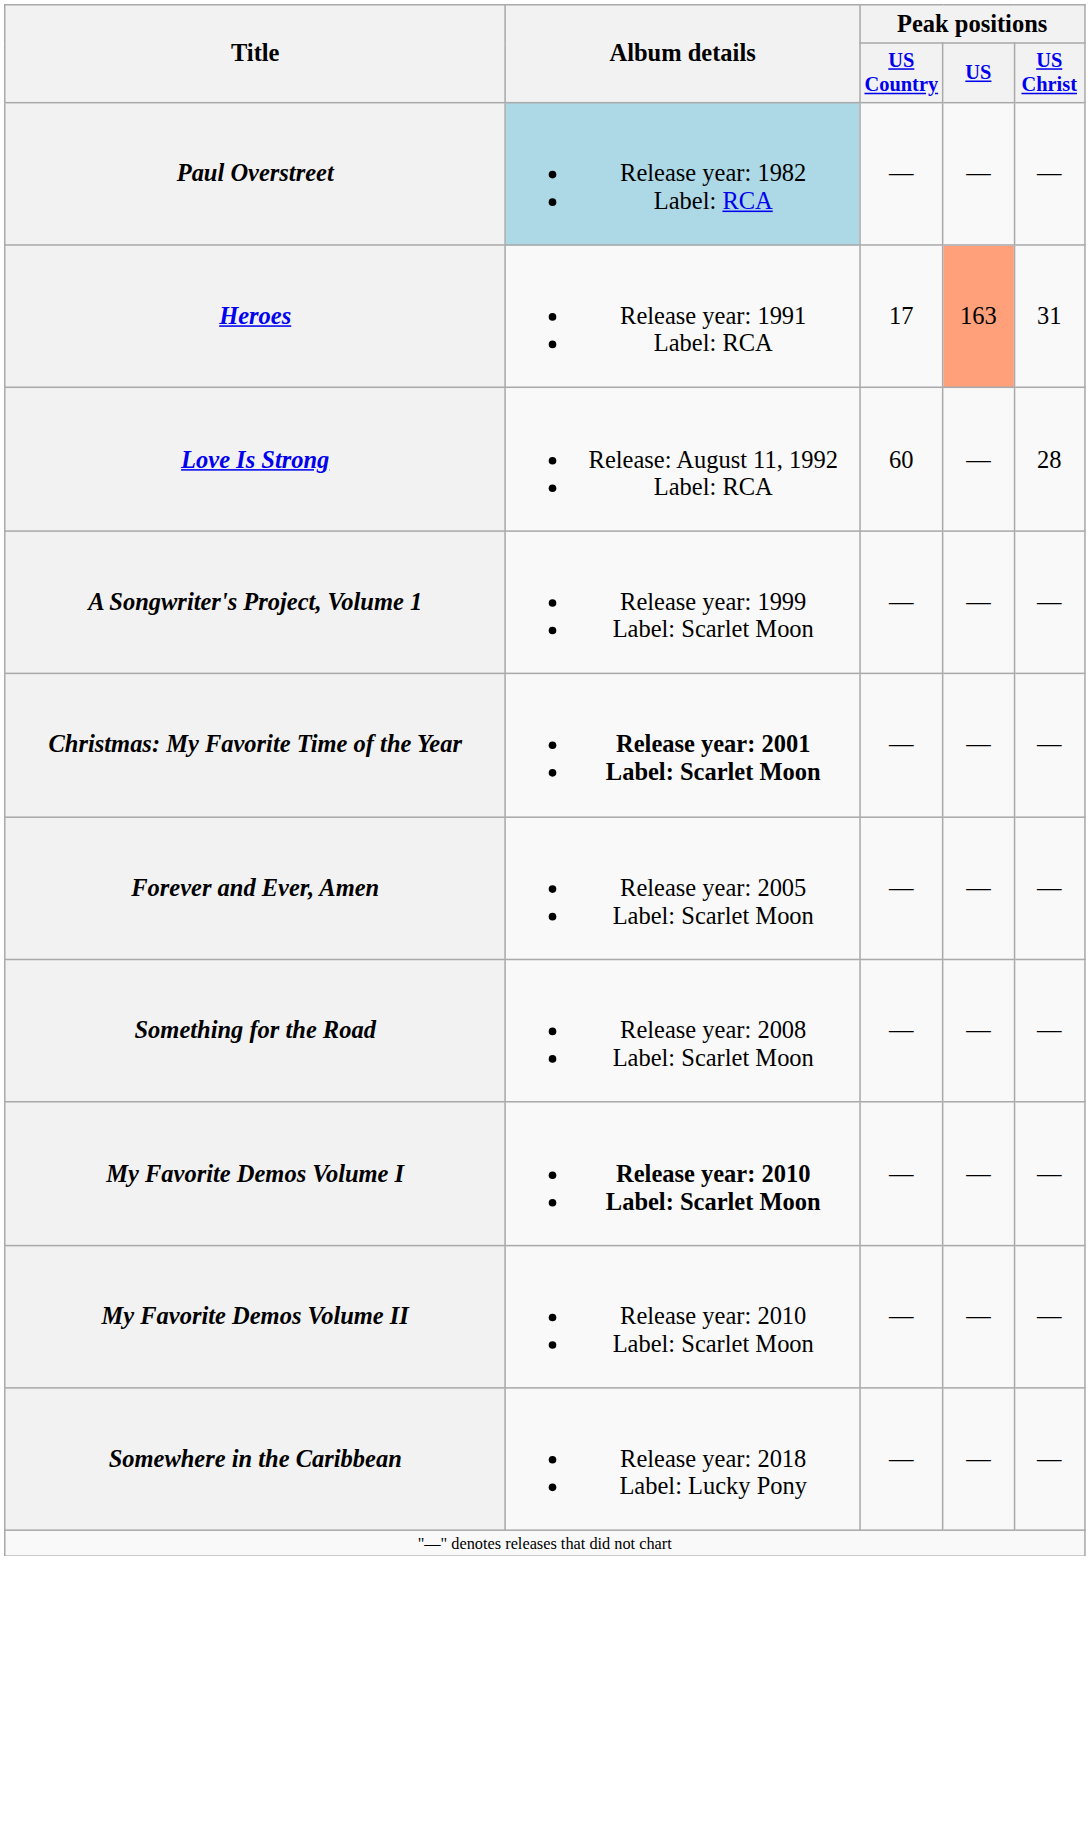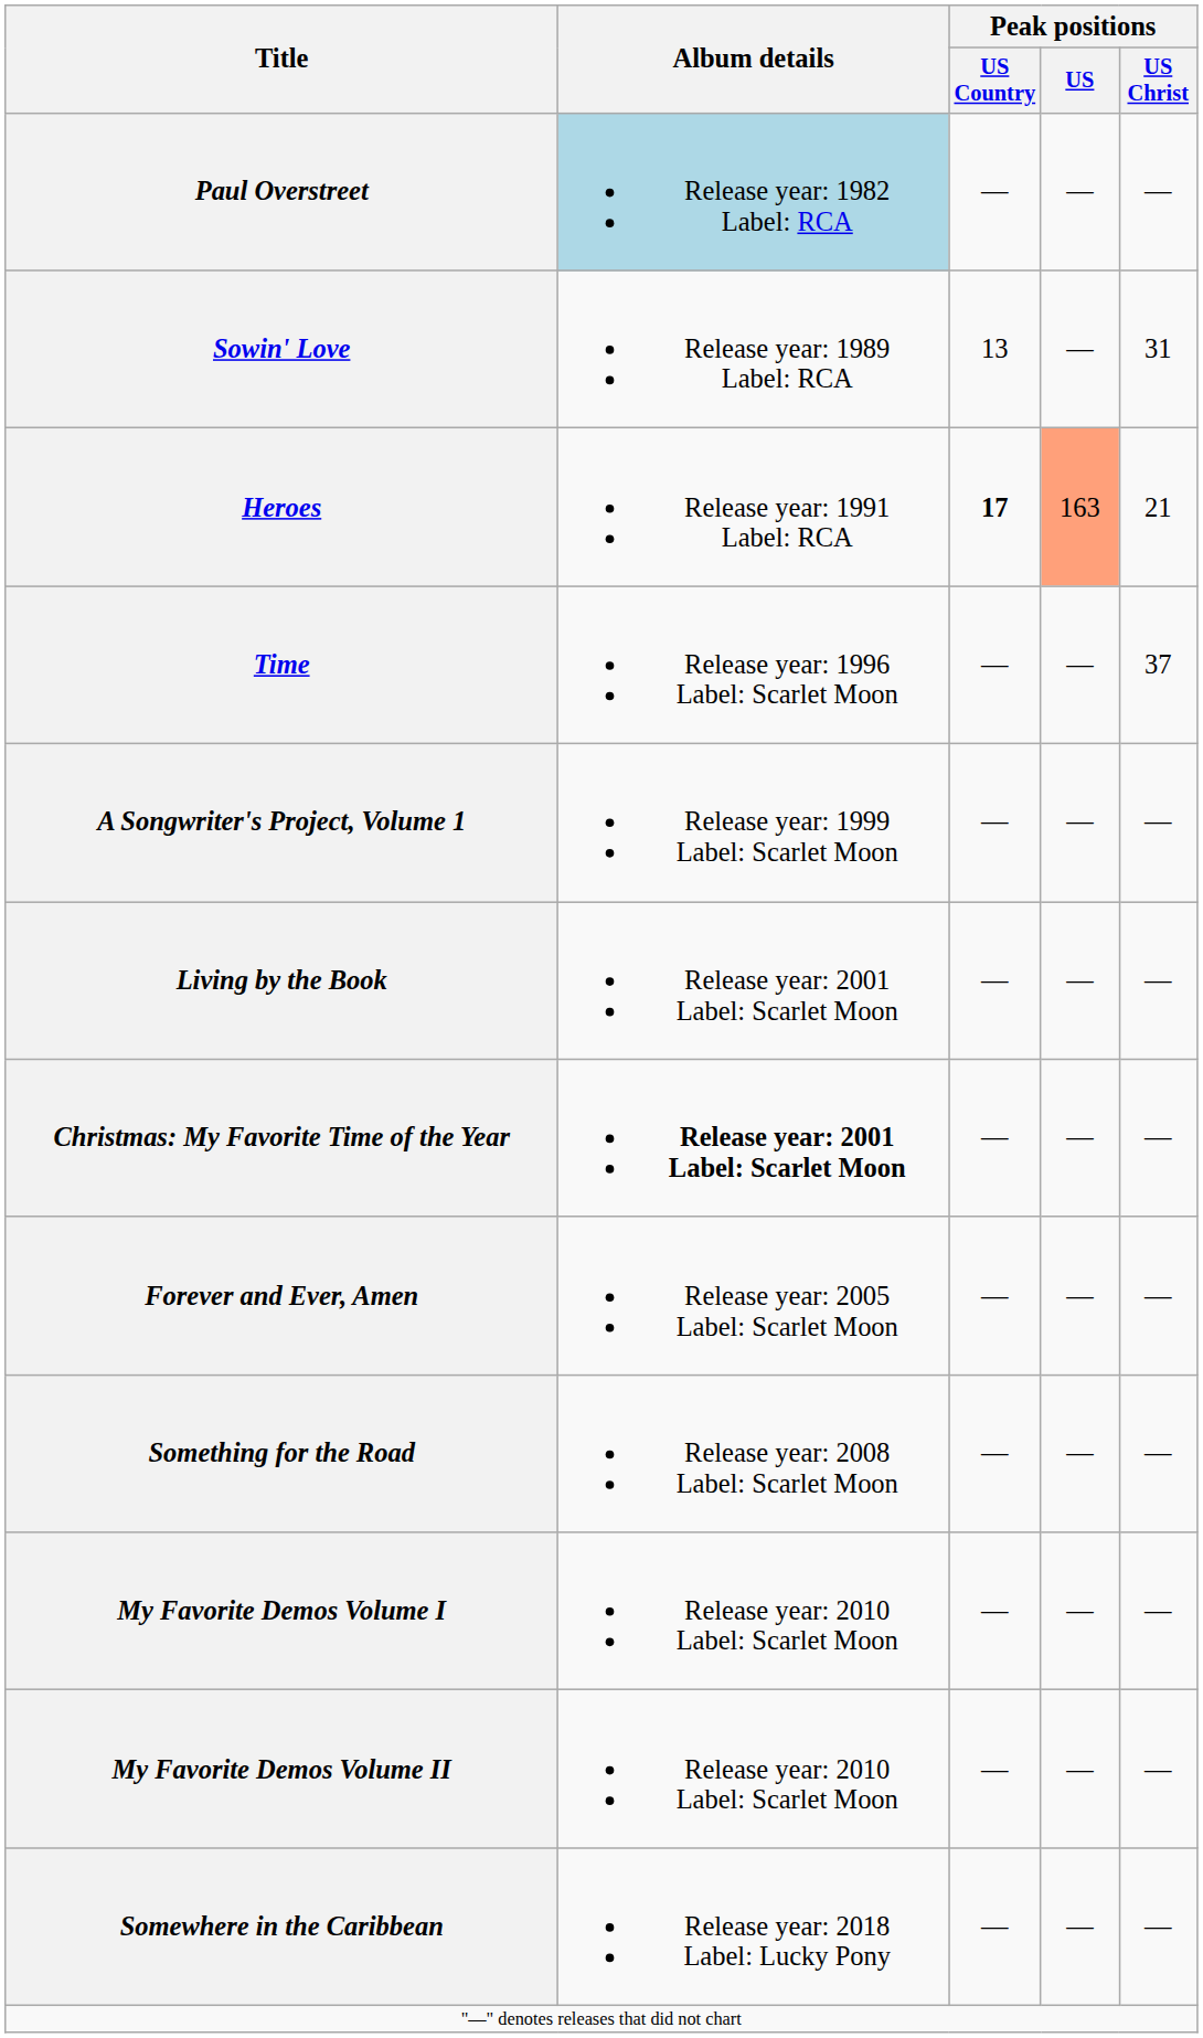 <table class="wikitable plainrowheaders" style="text-align:center;">
 <tr>
 <th rowspan="2" style="width:20em;">Title</th>
 <th rowspan="2" style="width:14em;">Album details</th>
 <th colspan="3">Peak positions</th>
 </tr>
 <tr style="font-size:smaller;">
 <th width="40"><a href='#'>US Country</a><br></th>
 <th width="40"><a href='#'>US</a><br></th>
 <th width="40"><a href='#'>US Christ</a><br></th>
 </tr>
 <tr>
 <th scope="row"><em>Paul Overstreet</em></th>
 <td style="background: lightblue;"><br><ul><li>Release year: 1982</li><li>Label: <a href='#'>RCA</a></li></ul></td>
 <td>—</td>
 <td>—</td>
 <td>—</td>
 </tr>
 <tr>
-<th scope="row"><em><a href='#'>Heroes</a></em></th>
-<td><br><ul><li>Release year: 1991</li><li>Label: RCA</li></ul></td>
-<td>17</td>
-<td style="background: lightsalmon;">163</td>
+<th scope="row"><em><a href='#'>Sowin' Love</a></em></th>
+<td><br><ul><li>Release year: 1989</li><li>Label: RCA</li></ul></td>
+<td>13</td>
+<td>—</td>
 <td>31</td>
 </tr>
 <tr>
-<th scope="row"><em><a href='#'>Love Is Strong</a></em></th>
-<td><br><ul><li>Release: August 11, 1992</li><li>Label: RCA</li></ul></td>
-<td>60</td>
+<th scope="row"><em><a href='#'>Heroes</a></em></th>
+<td><br><ul><li>Release year: 1991</li><li>Label: RCA</li></ul></td>
+<td><strong>17</strong></td>
+<td style="background: lightsalmon;">163</td>
+<td>21</td>
+</tr>
+<tr>
+<th scope="row"><em><a href='#'>Time</a></em></th>
+<td><br><ul><li>Release year: 1996</li><li>Label: Scarlet Moon</li></ul></td>
 <td>—</td>
-<td>28</td>
+<td>—</td>
+<td>37</td>
 </tr>
 <tr>
 <th scope="row"><em>A Songwriter's Project, Volume 1</em></th>
 <td><br><ul><li>Release year: 1999</li><li>Label: Scarlet Moon</li></ul></td>
+<td>—</td>
+<td>—</td>
+<td>—</td>
+</tr>
+<tr>
+<th scope="row"><em>Living by the Book</em></th>
+<td><br><ul><li>Release year: 2001</li><li>Label: Scarlet Moon</li></ul></td>
 <td>—</td>
 <td>—</td>
 <td>—</td>
 </tr>
 <tr>
 <th scope="row"><em>Christmas: My Favorite Time of the Year</em></th>
 <td><strong><br><ul><li>Release year: 2001</li><li>Label: Scarlet Moon</li></ul></strong></td>
 <td>—</td>
 <td>—</td>
 <td>—</td>
 </tr>
 <tr>
 <th scope="row"><em>Forever and Ever, Amen</em></th>
 <td><br><ul><li>Release year: 2005</li><li>Label: Scarlet Moon</li></ul></td>
 <td>—</td>
 <td>—</td>
 <td>—</td>
 </tr>
 <tr>
 <th scope="row"><em>Something for the Road</em></th>
 <td><br><ul><li>Release year: 2008</li><li>Label: Scarlet Moon</li></ul></td>
 <td>—</td>
 <td>—</td>
 <td>—</td>
 </tr>
 <tr>
 <th scope="row"><em>My Favorite Demos Volume I</em></th>
-<td><strong><br><ul><li>Release year: 2010</li><li>Label: Scarlet Moon</li></ul></strong></td>
+<td><br><ul><li>Release year: 2010</li><li>Label: Scarlet Moon</li></ul></td>
 <td>—</td>
 <td>—</td>
 <td>—</td>
 </tr>
 <tr>
 <th scope="row"><em>My Favorite Demos Volume II</em></th>
 <td><br><ul><li>Release year: 2010</li><li>Label: Scarlet Moon</li></ul></td>
 <td>—</td>
 <td>—</td>
 <td>—</td>
 </tr>
 <tr>
 <th scope="row"><em>Somewhere in the Caribbean</em></th>
 <td><br><ul><li>Release year: 2018</li><li>Label: Lucky Pony</li></ul></td>
 <td>—</td>
 <td>—</td>
 <td>—</td>
 </tr>
 <tr>
 <td colspan="5" style="font-size:8pt">"—" denotes releases that did not chart</td>
 </tr>
 </table>
